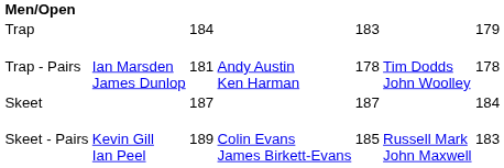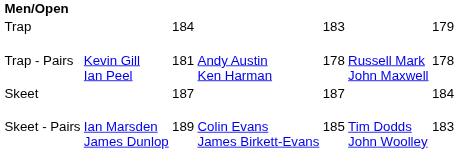 <table>
 <tr>
 <td colspan=7><strong>Men/Open</strong></td>
 </tr>
 <tr>
 <td>Trap</td>
 <td></td>
 <td>184</td>
 <td></td>
 <td>183</td>
 <td></td>
 <td>179</td>
 </tr>
 <tr>
 <td>Trap - Pairs</td>
-<td><br><a href='#'>Ian Marsden</a><br><a href='#'>James Dunlop</a></td>
+<td><br><a href='#'>Kevin Gill</a><br><a href='#'>Ian Peel</a></td>
 <td>181</td>
 <td><br><a href='#'>Andy Austin</a><br><a href='#'>Ken Harman</a></td>
 <td>178</td>
-<td><br><a href='#'>Tim Dodds</a><br><a href='#'>John Woolley</a></td>
+<td><br><a href='#'>Russell Mark</a><br><a href='#'>John Maxwell</a></td>
 <td>178</td>
 </tr>
 <tr>
 <td>Skeet</td>
 <td></td>
 <td>187</td>
 <td></td>
 <td>187</td>
 <td></td>
 <td>184</td>
 </tr>
 <tr>
 <td>Skeet - Pairs</td>
-<td><br><a href='#'>Kevin Gill</a><br><a href='#'>Ian Peel</a></td>
+<td><br><a href='#'>Ian Marsden</a><br><a href='#'>James Dunlop</a></td>
 <td>189</td>
 <td><br><a href='#'>Colin Evans</a><br><a href='#'>James Birkett-Evans</a></td>
 <td>185</td>
-<td><br><a href='#'>Russell Mark</a><br><a href='#'>John Maxwell</a></td>
+<td><br><a href='#'>Tim Dodds</a><br><a href='#'>John Woolley</a></td>
 <td>183</td>
 </tr>
 </table>
